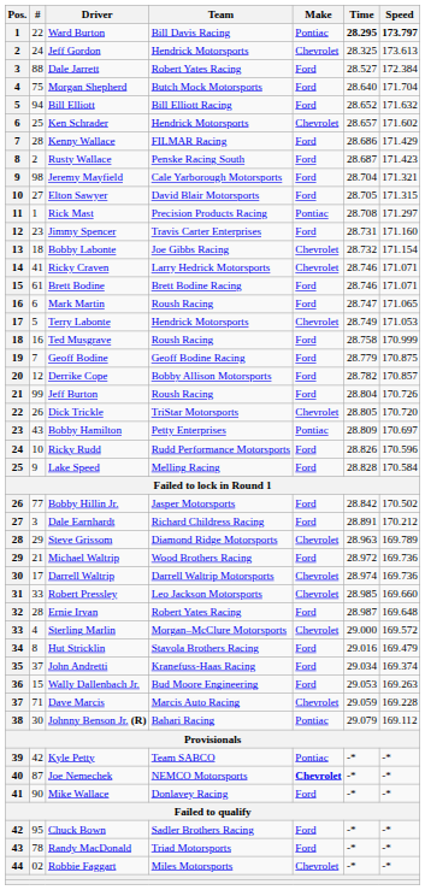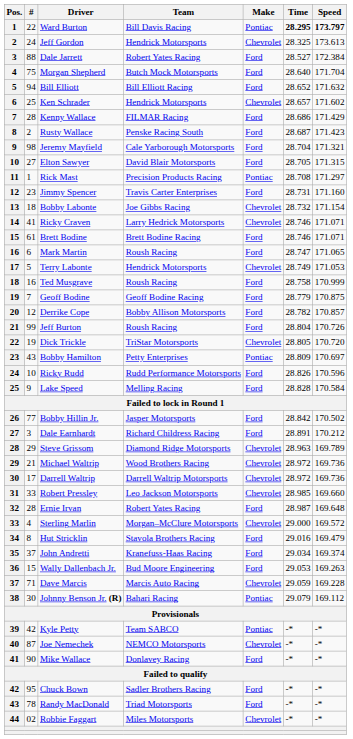 <table class="wikitable" style="font-size:95%">
 <tr>
 <th>Pos.</th>
 <th>#</th>
 <th>Driver</th>
 <th>Team</th>
 <th>Make</th>
 <th>Time</th>
 <th>Speed</th>
 </tr>
 <tr>
 <th>1</th>
 <td>22</td>
 <td><a href='#'>Ward Burton</a></td>
 <td><a href='#'>Bill Davis Racing</a></td>
 <td><a href='#'>Pontiac</a></td>
 <td><strong>28.295</strong></td>
 <td><strong>173.797</strong></td>
 </tr>
 <tr>
 <th>2</th>
 <td>24</td>
 <td><a href='#'>Jeff Gordon</a></td>
 <td><a href='#'>Hendrick Motorsports</a></td>
 <td><a href='#'>Chevrolet</a></td>
 <td>28.325</td>
 <td>173.613</td>
 </tr>
 <tr>
 <th>3</th>
 <td>88</td>
 <td><a href='#'>Dale Jarrett</a></td>
 <td><a href='#'>Robert Yates Racing</a></td>
 <td><a href='#'>Ford</a></td>
 <td>28.527</td>
 <td>172.384</td>
 </tr>
 <tr>
 <th>4</th>
 <td>75</td>
 <td><a href='#'>Morgan Shepherd</a></td>
 <td><a href='#'>Butch Mock Motorsports</a></td>
 <td><a href='#'>Ford</a></td>
 <td>28.640</td>
 <td>171.704</td>
 </tr>
 <tr>
 <th>5</th>
 <td>94</td>
 <td><a href='#'>Bill Elliott</a></td>
 <td><a href='#'>Bill Elliott Racing</a></td>
 <td><a href='#'>Ford</a></td>
 <td>28.652</td>
 <td>171.632</td>
 </tr>
 <tr>
 <th>6</th>
 <td>25</td>
 <td><a href='#'>Ken Schrader</a></td>
 <td><a href='#'>Hendrick Motorsports</a></td>
 <td><a href='#'>Chevrolet</a></td>
 <td>28.657</td>
 <td>171.602</td>
 </tr>
 <tr>
 <th>7</th>
 <td>28</td>
 <td><a href='#'>Kenny Wallace</a></td>
 <td><a href='#'>FILMAR Racing</a></td>
 <td><a href='#'>Ford</a></td>
 <td>28.686</td>
 <td>171.429</td>
 </tr>
 <tr>
 <th>8</th>
 <td>2</td>
 <td><a href='#'>Rusty Wallace</a></td>
 <td><a href='#'>Penske Racing South</a></td>
 <td><a href='#'>Ford</a></td>
 <td>28.687</td>
 <td>171.423</td>
 </tr>
 <tr>
 <th>9</th>
 <td>98</td>
 <td><a href='#'>Jeremy Mayfield</a></td>
 <td><a href='#'>Cale Yarborough Motorsports</a></td>
 <td><a href='#'>Ford</a></td>
 <td>28.704</td>
 <td>171.321</td>
 </tr>
 <tr>
 <th>10</th>
 <td>27</td>
 <td><a href='#'>Elton Sawyer</a></td>
 <td><a href='#'>David Blair Motorsports</a></td>
 <td><a href='#'>Ford</a></td>
 <td>28.705</td>
 <td>171.315</td>
 </tr>
 <tr>
 <th>11</th>
 <td>1</td>
 <td><a href='#'>Rick Mast</a></td>
 <td><a href='#'>Precision Products Racing</a></td>
 <td><a href='#'>Pontiac</a></td>
 <td>28.708</td>
 <td>171.297</td>
 </tr>
 <tr>
 <th>12</th>
 <td>23</td>
 <td><a href='#'>Jimmy Spencer</a></td>
 <td><a href='#'>Travis Carter Enterprises</a></td>
 <td><a href='#'>Ford</a></td>
 <td>28.731</td>
 <td>171.160</td>
 </tr>
 <tr>
 <th>13</th>
 <td>18</td>
 <td><a href='#'>Bobby Labonte</a></td>
 <td><a href='#'>Joe Gibbs Racing</a></td>
 <td><a href='#'>Chevrolet</a></td>
 <td>28.732</td>
 <td>171.154</td>
 </tr>
 <tr>
 <th>14</th>
 <td>41</td>
 <td><a href='#'>Ricky Craven</a></td>
 <td><a href='#'>Larry Hedrick Motorsports</a></td>
 <td><a href='#'>Chevrolet</a></td>
 <td>28.746</td>
 <td>171.071</td>
 </tr>
 <tr>
 <th>15</th>
 <td>61</td>
 <td><a href='#'>Brett Bodine</a></td>
 <td><a href='#'>Brett Bodine Racing</a></td>
 <td><a href='#'>Ford</a></td>
 <td>28.746</td>
 <td>171.071</td>
 </tr>
 <tr>
 <th>16</th>
 <td>6</td>
 <td><a href='#'>Mark Martin</a></td>
 <td><a href='#'>Roush Racing</a></td>
 <td><a href='#'>Ford</a></td>
 <td>28.747</td>
 <td>171.065</td>
 </tr>
 <tr>
 <th>17</th>
 <td>5</td>
 <td><a href='#'>Terry Labonte</a></td>
 <td><a href='#'>Hendrick Motorsports</a></td>
 <td><a href='#'>Chevrolet</a></td>
 <td>28.749</td>
 <td>171.053</td>
 </tr>
 <tr>
 <th>18</th>
 <td>16</td>
 <td><a href='#'>Ted Musgrave</a></td>
 <td><a href='#'>Roush Racing</a></td>
 <td><a href='#'>Ford</a></td>
 <td>28.758</td>
 <td>170.999</td>
 </tr>
 <tr>
 <th>19</th>
 <td>7</td>
 <td><a href='#'>Geoff Bodine</a></td>
 <td><a href='#'>Geoff Bodine Racing</a></td>
 <td><a href='#'>Ford</a></td>
 <td>28.779</td>
 <td>170.875</td>
 </tr>
 <tr>
 <th>20</th>
 <td>12</td>
 <td><a href='#'>Derrike Cope</a></td>
 <td><a href='#'>Bobby Allison Motorsports</a></td>
 <td><a href='#'>Ford</a></td>
 <td>28.782</td>
 <td>170.857</td>
 </tr>
 <tr>
 <th>21</th>
 <td>99</td>
 <td><a href='#'>Jeff Burton</a></td>
 <td><a href='#'>Roush Racing</a></td>
 <td><a href='#'>Ford</a></td>
 <td>28.804</td>
 <td>170.726</td>
 </tr>
 <tr>
 <th>22</th>
-<td>26</td>
+<td>19</td>
 <td><a href='#'>Dick Trickle</a></td>
 <td><a href='#'>TriStar Motorsports</a></td>
 <td><a href='#'>Chevrolet</a></td>
 <td>28.805</td>
 <td>170.720</td>
 </tr>
 <tr>
 <th>23</th>
 <td>43</td>
 <td><a href='#'>Bobby Hamilton</a></td>
 <td><a href='#'>Petty Enterprises</a></td>
 <td><a href='#'>Pontiac</a></td>
 <td>28.809</td>
 <td>170.697</td>
 </tr>
 <tr>
 <th>24</th>
 <td>10</td>
 <td><a href='#'>Ricky Rudd</a></td>
 <td><a href='#'>Rudd Performance Motorsports</a></td>
 <td><a href='#'>Ford</a></td>
 <td>28.826</td>
 <td>170.596</td>
 </tr>
 <tr>
 <th>25</th>
 <td>9</td>
 <td><a href='#'>Lake Speed</a></td>
 <td><a href='#'>Melling Racing</a></td>
 <td><a href='#'>Ford</a></td>
 <td>28.828</td>
 <td>170.584</td>
 </tr>
 <tr>
 <th colspan="7">Failed to lock in Round 1</th>
 </tr>
 <tr>
 <th>26</th>
 <td>77</td>
 <td><a href='#'>Bobby Hillin Jr.</a></td>
 <td><a href='#'>Jasper Motorsports</a></td>
 <td><a href='#'>Ford</a></td>
 <td>28.842</td>
 <td>170.502</td>
 </tr>
 <tr>
 <th>27</th>
 <td>3</td>
 <td><a href='#'>Dale Earnhardt</a></td>
 <td><a href='#'>Richard Childress Racing</a></td>
 <td><a href='#'>Ford</a></td>
 <td>28.891</td>
 <td>170.212</td>
 </tr>
 <tr>
 <th>28</th>
 <td>29</td>
 <td><a href='#'>Steve Grissom</a></td>
 <td><a href='#'>Diamond Ridge Motorsports</a></td>
 <td><a href='#'>Chevrolet</a></td>
 <td>28.963</td>
 <td>169.789</td>
 </tr>
 <tr>
 <th>29</th>
 <td>21</td>
 <td><a href='#'>Michael Waltrip</a></td>
 <td><a href='#'>Wood Brothers Racing</a></td>
-<td><a href='#'>Ford</a></td>
+<td><a href='#'>Chevrolet</a></td>
 <td>28.972</td>
 <td>169.736</td>
 </tr>
 <tr>
 <th>30</th>
 <td>17</td>
 <td><a href='#'>Darrell Waltrip</a></td>
 <td><a href='#'>Darrell Waltrip Motorsports</a></td>
 <td><a href='#'>Chevrolet</a></td>
-<td>28.974</td>
+<td>28.972</td>
 <td>169.736</td>
 </tr>
 <tr>
 <th>31</th>
 <td>33</td>
 <td><a href='#'>Robert Pressley</a></td>
 <td><a href='#'>Leo Jackson Motorsports</a></td>
 <td><a href='#'>Chevrolet</a></td>
 <td>28.985</td>
 <td>169.660</td>
 </tr>
 <tr>
 <th>32</th>
 <td>28</td>
 <td><a href='#'>Ernie Irvan</a></td>
 <td><a href='#'>Robert Yates Racing</a></td>
 <td><a href='#'>Ford</a></td>
 <td>28.987</td>
 <td>169.648</td>
 </tr>
 <tr>
 <th>33</th>
 <td>4</td>
 <td><a href='#'>Sterling Marlin</a></td>
 <td><a href='#'>Morgan–McClure Motorsports</a></td>
 <td><a href='#'>Chevrolet</a></td>
 <td>29.000</td>
 <td>169.572</td>
 </tr>
 <tr>
 <th>34</th>
 <td>8</td>
 <td><a href='#'>Hut Stricklin</a></td>
 <td><a href='#'>Stavola Brothers Racing</a></td>
 <td><a href='#'>Ford</a></td>
 <td>29.016</td>
 <td>169.479</td>
 </tr>
 <tr>
 <th>35</th>
 <td>37</td>
 <td><a href='#'>John Andretti</a></td>
 <td><a href='#'>Kranefuss-Haas Racing</a></td>
 <td><a href='#'>Ford</a></td>
 <td>29.034</td>
 <td>169.374</td>
 </tr>
 <tr>
 <th>36</th>
 <td>15</td>
 <td><a href='#'>Wally Dallenbach Jr.</a></td>
 <td><a href='#'>Bud Moore Engineering</a></td>
 <td><a href='#'>Ford</a></td>
 <td>29.053</td>
 <td>169.263</td>
 </tr>
 <tr>
 <th>37</th>
 <td>71</td>
 <td><a href='#'>Dave Marcis</a></td>
 <td><a href='#'>Marcis Auto Racing</a></td>
 <td><a href='#'>Chevrolet</a></td>
 <td>29.059</td>
 <td>169.228</td>
 </tr>
 <tr>
 <th>38</th>
 <td>30</td>
 <td><a href='#'>Johnny Benson Jr.</a> <strong>(R)</strong></td>
 <td><a href='#'>Bahari Racing</a></td>
 <td><a href='#'>Pontiac</a></td>
 <td>29.079</td>
 <td>169.112</td>
 </tr>
 <tr>
 <th colspan="7">Provisionals</th>
 </tr>
 <tr>
 <th>39</th>
 <td>42</td>
 <td><a href='#'>Kyle Petty</a></td>
 <td><a href='#'>Team SABCO</a></td>
 <td><a href='#'>Pontiac</a></td>
 <td>-*</td>
 <td>-*</td>
 </tr>
 <tr>
 <th>40</th>
 <td>87</td>
 <td><a href='#'>Joe Nemechek</a></td>
 <td><a href='#'>NEMCO Motorsports</a></td>
-<td><strong><a href='#'>Chevrolet</a></strong></td>
+<td><a href='#'>Chevrolet</a></td>
 <td>-*</td>
 <td>-*</td>
 </tr>
 <tr>
 <th>41</th>
 <td>90</td>
 <td><a href='#'>Mike Wallace</a></td>
 <td><a href='#'>Donlavey Racing</a></td>
 <td><a href='#'>Ford</a></td>
 <td>-*</td>
 <td>-*</td>
 </tr>
 <tr>
 <th colspan="7">Failed to qualify</th>
 </tr>
 <tr>
 <th>42</th>
 <td>95</td>
 <td><a href='#'>Chuck Bown</a></td>
 <td><a href='#'>Sadler Brothers Racing</a></td>
 <td><a href='#'>Ford</a></td>
 <td>-*</td>
 <td>-*</td>
 </tr>
 <tr>
 <th>43</th>
 <td>78</td>
 <td><a href='#'>Randy MacDonald</a></td>
 <td><a href='#'>Triad Motorsports</a></td>
 <td><a href='#'>Ford</a></td>
 <td>-*</td>
 <td>-*</td>
 </tr>
 <tr>
 <th>44</th>
 <td>02</td>
 <td><a href='#'>Robbie Faggart</a></td>
 <td><a href='#'>Miles Motorsports</a></td>
 <td><a href='#'>Chevrolet</a></td>
 <td>-*</td>
 <td>-*</td>
 </tr>
 <tr>
 <th colspan="7"></th>
 </tr>
 <tr>
 <th colspan="7"></th>
 </tr>
 </table>
